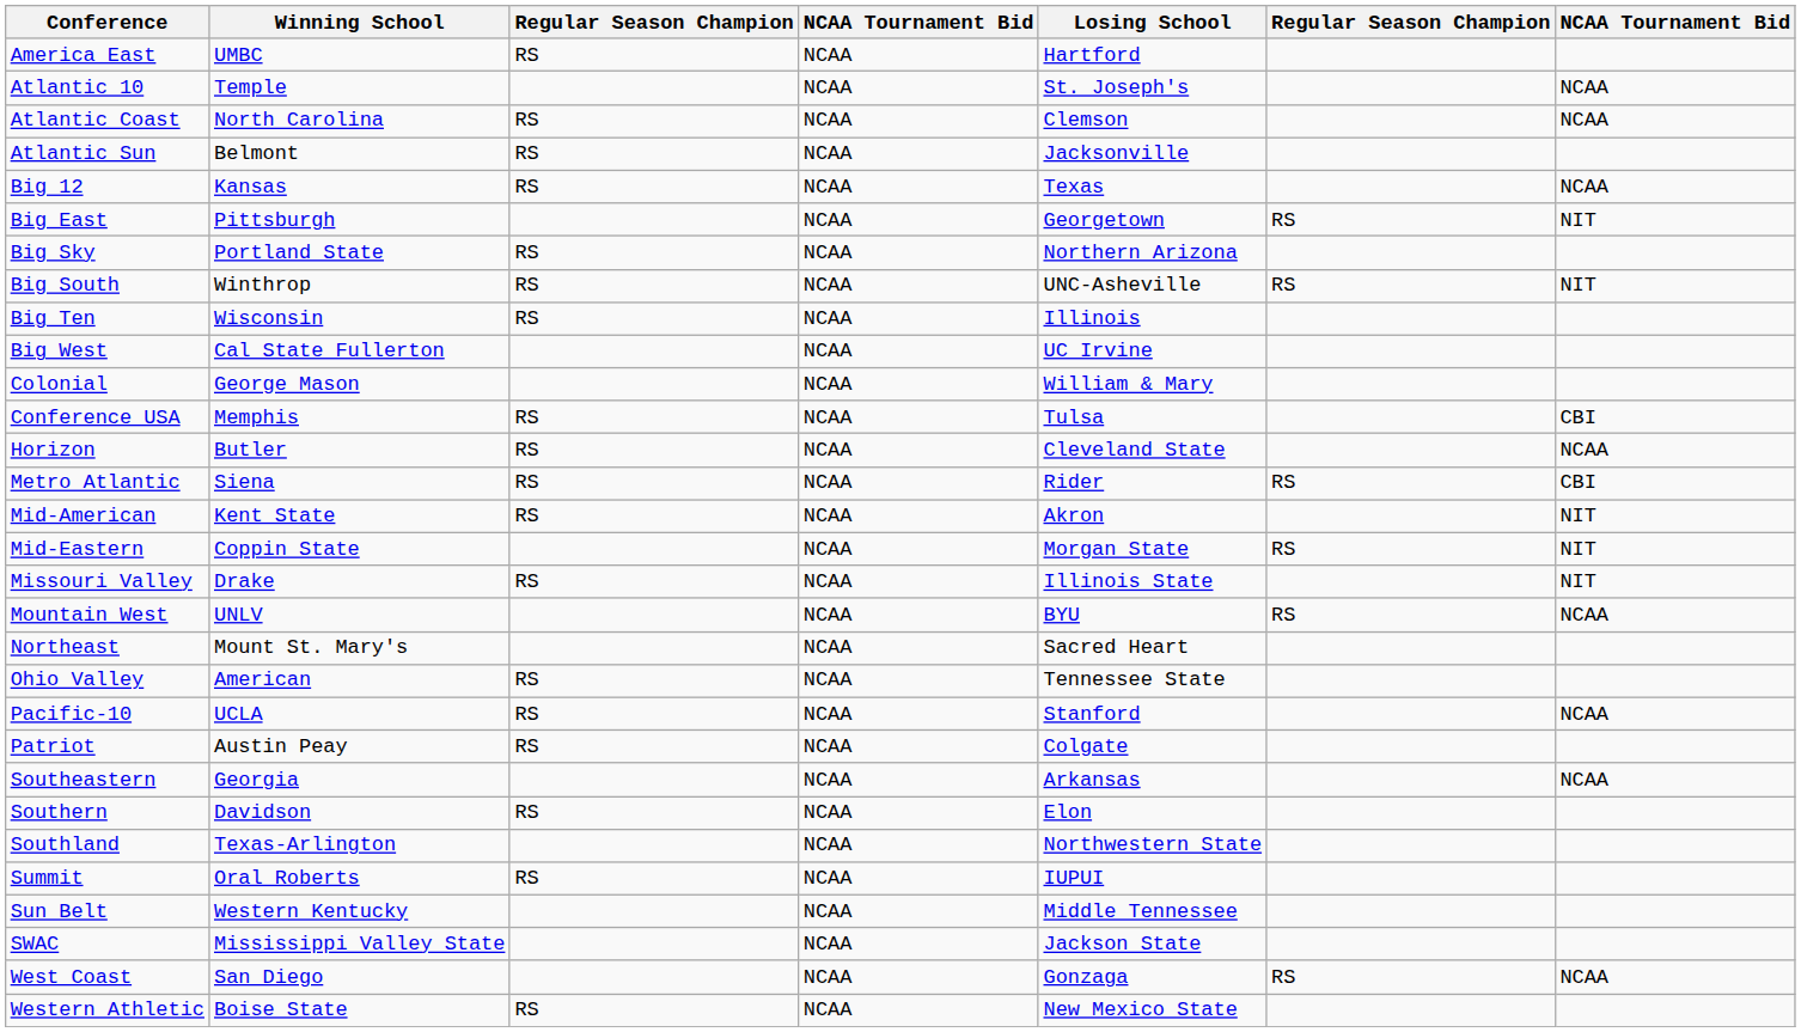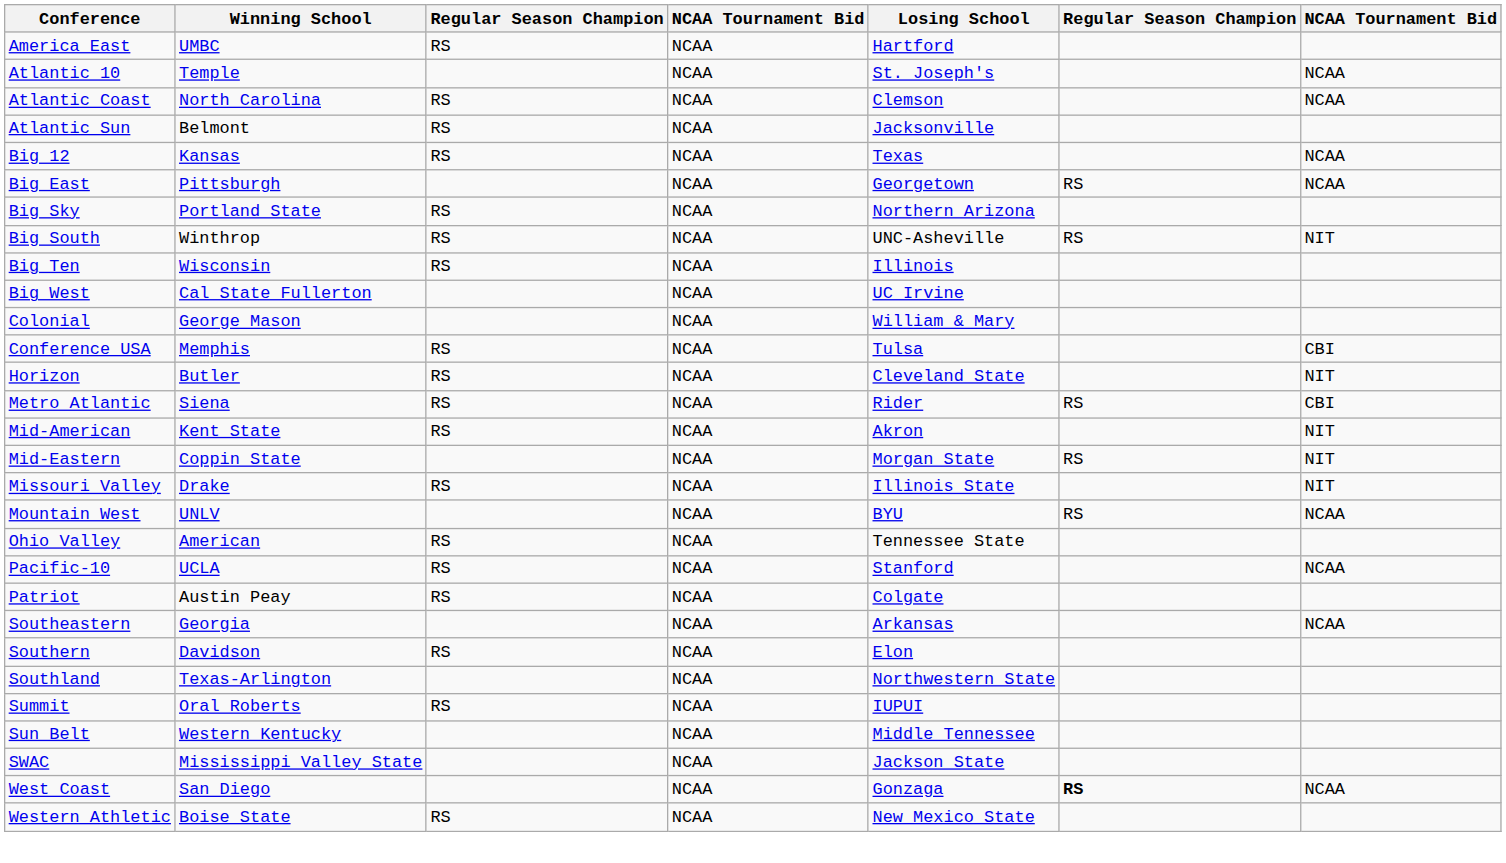 <table class="wikitable">
 <tr>
 <th>Conference</th>
 <th>Winning School</th>
 <th>Regular Season Champion</th>
 <th>NCAA Tournament Bid</th>
 <th>Losing School</th>
 <th>Regular Season Champion</th>
 <th>NCAA Tournament Bid</th>
 </tr>
 <tr>
 <td><a href='#'>America East</a></td>
 <td><a href='#'>UMBC</a></td>
 <td>RS</td>
 <td>NCAA</td>
 <td><a href='#'>Hartford</a></td>
 <td></td>
 <td></td>
 </tr>
 <tr>
 <td><a href='#'>Atlantic 10</a></td>
 <td><a href='#'>Temple</a></td>
 <td></td>
 <td>NCAA</td>
 <td><a href='#'>St. Joseph's</a></td>
 <td></td>
 <td>NCAA</td>
 </tr>
 <tr>
 <td><a href='#'>Atlantic Coast</a></td>
 <td><a href='#'>North Carolina</a></td>
 <td>RS</td>
 <td>NCAA</td>
 <td><a href='#'>Clemson</a></td>
 <td></td>
 <td>NCAA</td>
 </tr>
 <tr>
 <td><a href='#'>Atlantic Sun</a></td>
 <td>Belmont</td>
 <td>RS</td>
 <td>NCAA</td>
 <td><a href='#'>Jacksonville</a></td>
 <td></td>
 <td></td>
 </tr>
 <tr>
 <td><a href='#'>Big 12</a></td>
 <td><a href='#'>Kansas</a></td>
 <td>RS</td>
 <td>NCAA</td>
 <td><a href='#'>Texas</a></td>
 <td></td>
 <td>NCAA</td>
 </tr>
 <tr>
 <td><a href='#'>Big East</a></td>
 <td><a href='#'>Pittsburgh</a></td>
 <td></td>
 <td>NCAA</td>
 <td><a href='#'>Georgetown</a></td>
 <td>RS</td>
-<td>NIT</td>
+<td>NCAA</td>
 </tr>
 <tr>
 <td><a href='#'>Big Sky</a></td>
 <td><a href='#'>Portland State</a></td>
 <td>RS</td>
 <td>NCAA</td>
 <td><a href='#'>Northern Arizona</a></td>
 <td></td>
 <td></td>
 </tr>
 <tr>
 <td><a href='#'>Big South</a></td>
 <td>Winthrop</td>
 <td>RS</td>
 <td>NCAA</td>
 <td>UNC-Asheville</td>
 <td>RS</td>
 <td>NIT</td>
 </tr>
 <tr>
 <td><a href='#'>Big Ten</a></td>
 <td><a href='#'>Wisconsin</a></td>
 <td>RS</td>
 <td>NCAA</td>
 <td><a href='#'>Illinois</a></td>
 <td></td>
 <td></td>
 </tr>
 <tr>
 <td><a href='#'>Big West</a></td>
 <td><a href='#'>Cal State Fullerton</a></td>
 <td></td>
 <td>NCAA</td>
 <td><a href='#'>UC Irvine</a></td>
 <td></td>
 <td></td>
 </tr>
 <tr>
 <td><a href='#'>Colonial</a></td>
 <td><a href='#'>George Mason</a></td>
 <td></td>
 <td>NCAA</td>
 <td><a href='#'>William & Mary</a></td>
 <td></td>
 <td></td>
 </tr>
 <tr>
 <td><a href='#'>Conference USA</a></td>
 <td><a href='#'>Memphis</a></td>
 <td>RS</td>
 <td>NCAA</td>
 <td><a href='#'>Tulsa</a></td>
 <td></td>
 <td>CBI</td>
 </tr>
 <tr>
 <td><a href='#'>Horizon</a></td>
 <td><a href='#'>Butler</a></td>
 <td>RS</td>
 <td>NCAA</td>
 <td><a href='#'>Cleveland State</a></td>
 <td></td>
-<td>NCAA</td>
+<td>NIT</td>
 </tr>
 <tr>
 <td><a href='#'>Metro Atlantic</a></td>
 <td><a href='#'>Siena</a></td>
 <td>RS</td>
 <td>NCAA</td>
 <td><a href='#'>Rider</a></td>
 <td>RS</td>
 <td>CBI</td>
 </tr>
 <tr>
 <td><a href='#'>Mid-American</a></td>
 <td><a href='#'>Kent State</a></td>
 <td>RS</td>
 <td>NCAA</td>
 <td><a href='#'>Akron</a></td>
 <td></td>
 <td>NIT</td>
 </tr>
 <tr>
 <td><a href='#'>Mid-Eastern</a></td>
 <td><a href='#'>Coppin State</a></td>
 <td></td>
 <td>NCAA</td>
 <td><a href='#'>Morgan State</a></td>
 <td>RS</td>
 <td>NIT</td>
 </tr>
 <tr>
 <td><a href='#'>Missouri Valley</a></td>
 <td><a href='#'>Drake</a></td>
 <td>RS</td>
 <td>NCAA</td>
 <td><a href='#'>Illinois State</a></td>
 <td></td>
 <td>NIT</td>
 </tr>
 <tr>
 <td><a href='#'>Mountain West</a></td>
 <td><a href='#'>UNLV</a></td>
 <td></td>
 <td>NCAA</td>
 <td><a href='#'>BYU</a></td>
 <td>RS</td>
 <td>NCAA</td>
-</tr>
-<tr>
-<td><a href='#'>Northeast</a></td>
-<td>Mount St. Mary's</td>
-<td></td>
-<td>NCAA</td>
-<td>Sacred Heart</td>
-<td></td>
-<td></td>
 </tr>
 <tr>
 <td><a href='#'>Ohio Valley</a></td>
 <td><a href='#'>American</a></td>
 <td>RS</td>
 <td>NCAA</td>
 <td>Tennessee State</td>
 <td></td>
 <td></td>
 </tr>
 <tr>
 <td><a href='#'>Pacific-10</a></td>
 <td><a href='#'>UCLA</a></td>
 <td>RS</td>
 <td>NCAA</td>
 <td><a href='#'>Stanford</a></td>
 <td></td>
 <td>NCAA</td>
 </tr>
 <tr>
 <td><a href='#'>Patriot</a></td>
 <td>Austin Peay</td>
 <td>RS</td>
 <td>NCAA</td>
 <td><a href='#'>Colgate</a></td>
 <td></td>
 <td></td>
 </tr>
 <tr>
 <td><a href='#'>Southeastern</a></td>
 <td><a href='#'>Georgia</a></td>
 <td></td>
 <td>NCAA</td>
 <td><a href='#'>Arkansas</a></td>
 <td></td>
 <td>NCAA</td>
 </tr>
 <tr>
 <td><a href='#'>Southern</a></td>
 <td><a href='#'>Davidson</a></td>
 <td>RS</td>
 <td>NCAA</td>
 <td><a href='#'>Elon</a></td>
 <td></td>
 <td></td>
 </tr>
 <tr>
 <td><a href='#'>Southland</a></td>
 <td><a href='#'>Texas-Arlington</a></td>
 <td></td>
 <td>NCAA</td>
 <td><a href='#'>Northwestern State</a></td>
 <td></td>
 <td></td>
 </tr>
 <tr>
 <td><a href='#'>Summit</a></td>
 <td><a href='#'>Oral Roberts</a></td>
 <td>RS</td>
 <td>NCAA</td>
 <td><a href='#'>IUPUI</a></td>
 <td></td>
 <td></td>
 </tr>
 <tr>
 <td><a href='#'>Sun Belt</a></td>
 <td><a href='#'>Western Kentucky</a></td>
 <td></td>
 <td>NCAA</td>
 <td><a href='#'>Middle Tennessee</a></td>
 <td></td>
 <td></td>
 </tr>
 <tr>
 <td><a href='#'>SWAC</a></td>
 <td><a href='#'>Mississippi Valley State</a></td>
 <td></td>
 <td>NCAA</td>
 <td><a href='#'>Jackson State</a></td>
 <td></td>
 <td></td>
 </tr>
 <tr>
 <td><a href='#'>West Coast</a></td>
 <td><a href='#'>San Diego</a></td>
 <td></td>
 <td>NCAA</td>
 <td><a href='#'>Gonzaga</a></td>
-<td>RS</td>
+<td><strong>RS</strong></td>
 <td>NCAA</td>
 </tr>
 <tr>
 <td><a href='#'>Western Athletic</a></td>
 <td><a href='#'>Boise State</a></td>
 <td>RS</td>
 <td>NCAA</td>
 <td><a href='#'>New Mexico State</a></td>
 <td></td>
 <td></td>
 </tr>
 </table>
